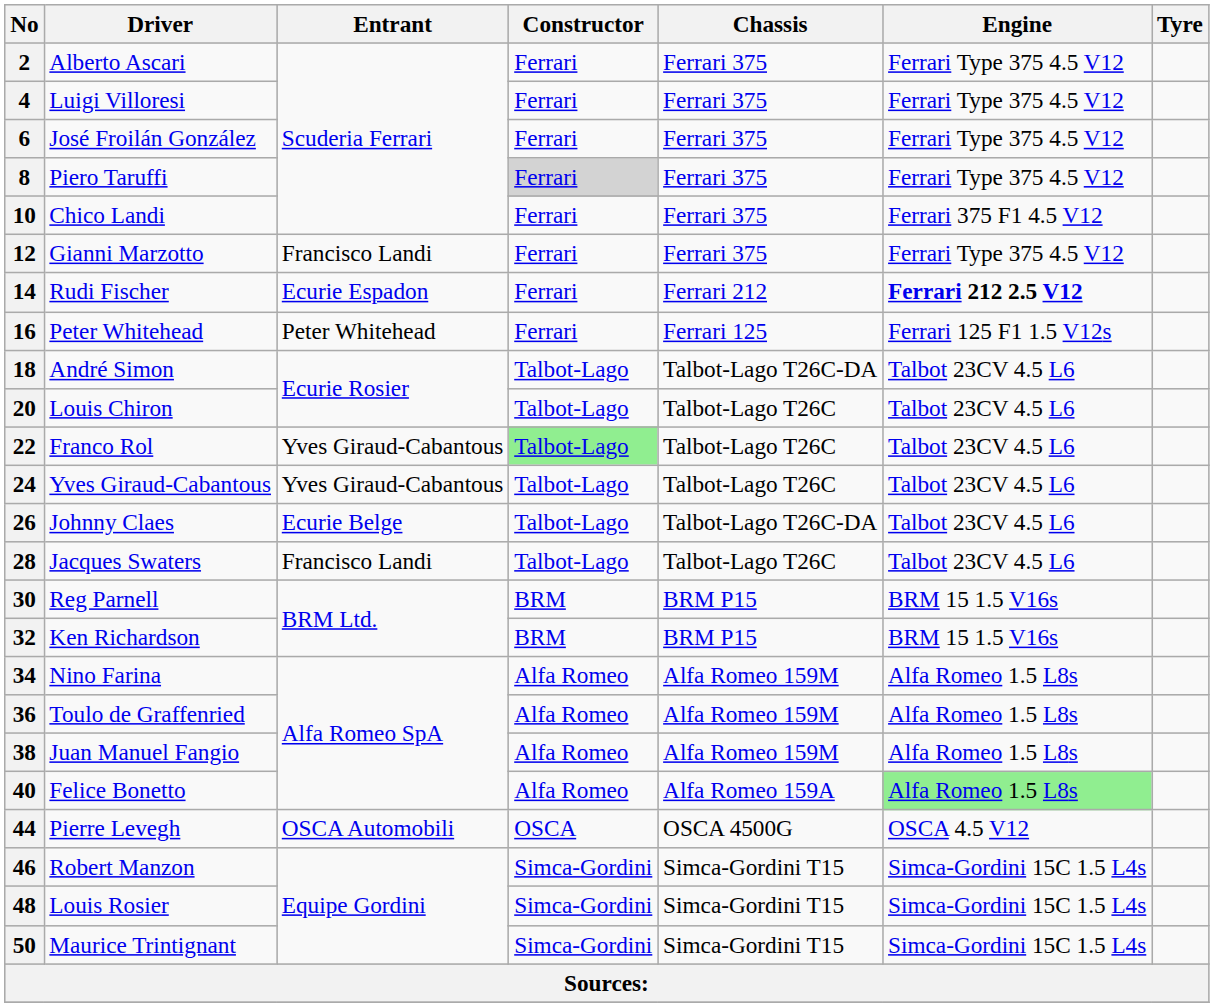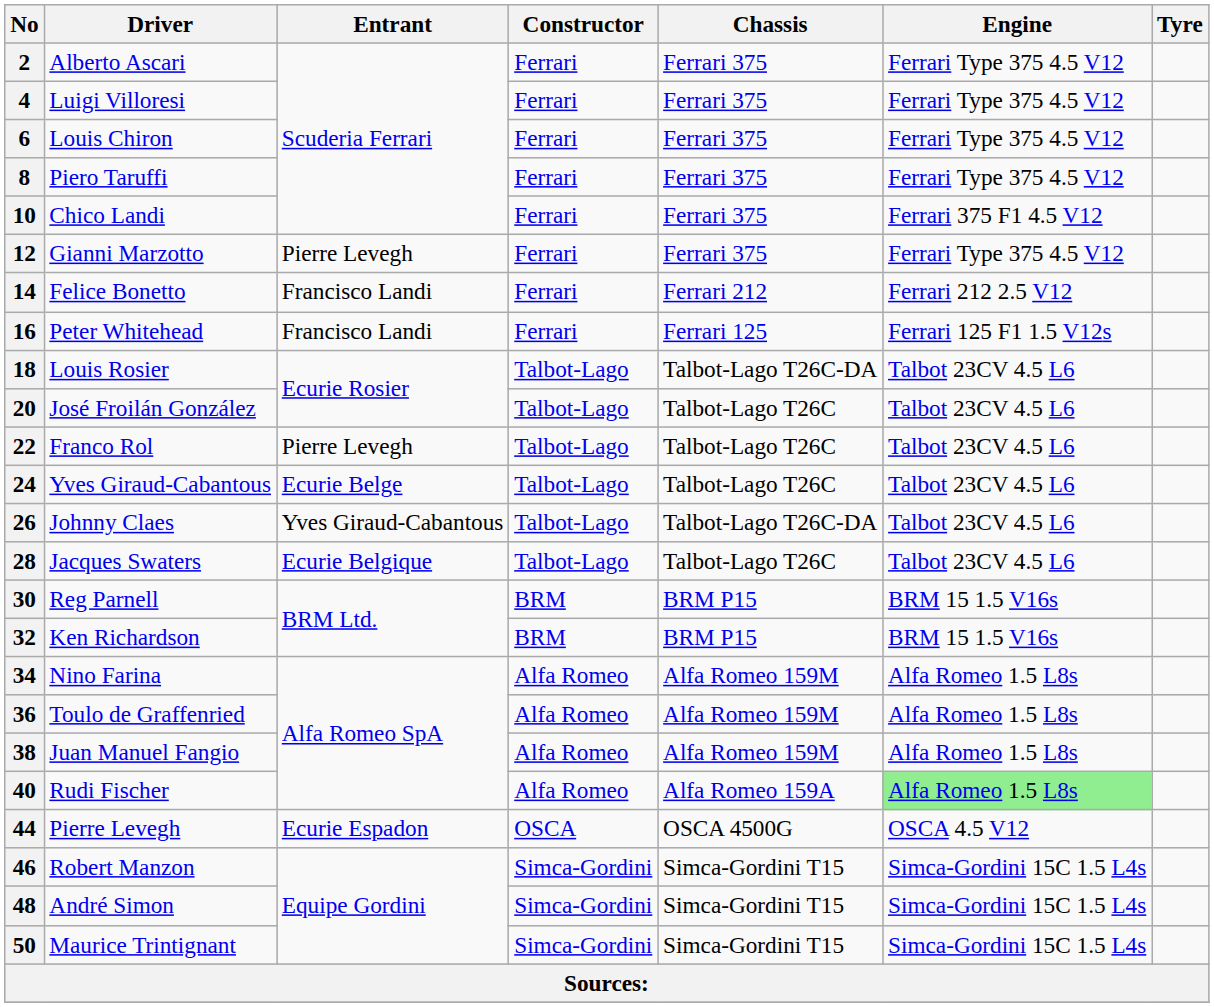 <table class="wikitable sortable" style="font-size: 95%;">
 <tr>
 <th>No</th>
 <th>Driver</th>
 <th>Entrant</th>
 <th>Constructor</th>
 <th>Chassis</th>
 <th>Engine</th>
 <th>Tyre</th>
 </tr>
 <tr>
 <th>2</th>
 <td> <a href='#'>Alberto Ascari</a></td>
 <td rowspan=5><a href='#'>Scuderia Ferrari</a></td>
 <td><a href='#'>Ferrari</a></td>
 <td><a href='#'>Ferrari 375</a></td>
 <td><a href='#'>Ferrari</a> Type 375 4.5 <a href='#'>V12</a></td>
 <td align="center"></td>
 </tr>
 <tr>
 <th>4</th>
 <td> <a href='#'>Luigi Villoresi</a></td>
 <td><a href='#'>Ferrari</a></td>
 <td><a href='#'>Ferrari 375</a></td>
 <td><a href='#'>Ferrari</a> Type 375 4.5 <a href='#'>V12</a></td>
 <td align="center"></td>
 </tr>
 <tr>
 <th>6</th>
-<td> <a href='#'>José Froilán González</a></td>
+<td> <a href='#'>Louis Chiron</a></td>
 <td><a href='#'>Ferrari</a></td>
 <td><a href='#'>Ferrari 375</a></td>
 <td><a href='#'>Ferrari</a> Type 375 4.5 <a href='#'>V12</a></td>
 <td align="center"></td>
 </tr>
 <tr>
 <th>8</th>
 <td> <a href='#'>Piero Taruffi</a></td>
-<td style="background: lightgrey;"><a href='#'>Ferrari</a></td>
+<td><a href='#'>Ferrari</a></td>
 <td><a href='#'>Ferrari 375</a></td>
 <td><a href='#'>Ferrari</a> Type 375 4.5 <a href='#'>V12</a></td>
 <td align="center"></td>
 </tr>
 <tr>
 <th>10</th>
 <td> <a href='#'>Chico Landi</a></td>
 <td><a href='#'>Ferrari</a></td>
 <td><a href='#'>Ferrari 375</a></td>
 <td><a href='#'>Ferrari</a> 375 F1 4.5 <a href='#'>V12</a></td>
 <td align="center"></td>
 </tr>
 <tr>
 <th>12</th>
 <td> <a href='#'>Gianni Marzotto</a></td>
-<td>Francisco Landi</td>
+<td>Pierre Levegh</td>
 <td><a href='#'>Ferrari</a></td>
 <td><a href='#'>Ferrari 375</a></td>
 <td><a href='#'>Ferrari</a> Type 375 4.5 <a href='#'>V12</a></td>
 <td align="center"></td>
 </tr>
 <tr>
 <th>14</th>
-<td> <a href='#'>Rudi Fischer</a></td>
-<td><a href='#'>Ecurie Espadon</a></td>
+<td> <a href='#'>Felice Bonetto</a></td>
+<td>Francisco Landi</td>
 <td><a href='#'>Ferrari</a></td>
 <td><a href='#'>Ferrari 212</a></td>
-<td><strong><a href='#'>Ferrari</a> 212 2.5 <a href='#'>V12</a></strong></td>
+<td><a href='#'>Ferrari</a> 212 2.5 <a href='#'>V12</a></td>
 <td align="center"></td>
 </tr>
 <tr>
 <th>16</th>
 <td> <a href='#'>Peter Whitehead</a></td>
-<td>Peter Whitehead</td>
+<td>Francisco Landi</td>
 <td><a href='#'>Ferrari</a></td>
 <td><a href='#'>Ferrari 125</a></td>
 <td><a href='#'>Ferrari</a> 125 F1 1.5 <a href='#'>V12</a><a href='#'>s</a></td>
 <td align="center"></td>
 </tr>
 <tr>
 <th>18</th>
-<td> <a href='#'>André Simon</a></td>
+<td> <a href='#'>Louis Rosier</a></td>
 <td rowspan=2><a href='#'>Ecurie Rosier</a></td>
 <td><a href='#'>Talbot-Lago</a></td>
 <td>Talbot-Lago T26C-DA</td>
 <td><a href='#'>Talbot</a> 23CV 4.5 <a href='#'>L6</a></td>
 <td align="center"></td>
 </tr>
 <tr>
 <th>20</th>
-<td> <a href='#'>Louis Chiron</a></td>
+<td> <a href='#'>José Froilán González</a></td>
 <td><a href='#'>Talbot-Lago</a></td>
 <td>Talbot-Lago T26C</td>
 <td><a href='#'>Talbot</a> 23CV 4.5 <a href='#'>L6</a></td>
 <td align="center"></td>
 </tr>
 <tr>
 <th>22</th>
 <td> <a href='#'>Franco Rol</a></td>
-<td>Yves Giraud-Cabantous</td>
-<td style="background: lightgreen;"><a href='#'>Talbot-Lago</a></td>
+<td>Pierre Levegh</td>
+<td><a href='#'>Talbot-Lago</a></td>
 <td>Talbot-Lago T26C</td>
 <td><a href='#'>Talbot</a> 23CV 4.5 <a href='#'>L6</a></td>
 <td align="center"></td>
 </tr>
 <tr>
 <th>24</th>
 <td> <a href='#'>Yves Giraud-Cabantous</a></td>
-<td>Yves Giraud-Cabantous</td>
+<td><a href='#'>Ecurie Belge</a></td>
 <td><a href='#'>Talbot-Lago</a></td>
 <td>Talbot-Lago T26C</td>
 <td><a href='#'>Talbot</a> 23CV 4.5 <a href='#'>L6</a></td>
 <td align="center"></td>
 </tr>
 <tr>
 <th>26</th>
 <td> <a href='#'>Johnny Claes</a></td>
-<td><a href='#'>Ecurie Belge</a></td>
+<td>Yves Giraud-Cabantous</td>
 <td><a href='#'>Talbot-Lago</a></td>
 <td>Talbot-Lago T26C-DA</td>
 <td><a href='#'>Talbot</a> 23CV 4.5 <a href='#'>L6</a></td>
 <td align="center"></td>
 </tr>
 <tr>
 <th>28</th>
 <td> <a href='#'>Jacques Swaters</a></td>
-<td>Francisco Landi</td>
+<td><a href='#'>Ecurie Belgique</a></td>
 <td><a href='#'>Talbot-Lago</a></td>
 <td>Talbot-Lago T26C</td>
 <td><a href='#'>Talbot</a> 23CV 4.5 <a href='#'>L6</a></td>
 <td align="center"></td>
 </tr>
 <tr>
 <th>30</th>
 <td> <a href='#'>Reg Parnell</a></td>
 <td rowspan=2><a href='#'>BRM Ltd.</a></td>
 <td><a href='#'>BRM</a></td>
 <td><a href='#'>BRM P15</a></td>
 <td><a href='#'>BRM</a> 15 1.5 <a href='#'>V16</a><a href='#'>s</a></td>
 <td align="center"></td>
 </tr>
 <tr>
 <th>32</th>
 <td> <a href='#'>Ken Richardson</a></td>
 <td><a href='#'>BRM</a></td>
 <td><a href='#'>BRM P15</a></td>
 <td><a href='#'>BRM</a> 15 1.5 <a href='#'>V16</a><a href='#'>s</a></td>
 <td align="center"></td>
 </tr>
 <tr>
 <th>34</th>
 <td> <a href='#'>Nino Farina</a></td>
 <td rowspan=4><a href='#'>Alfa Romeo SpA</a></td>
 <td><a href='#'>Alfa Romeo</a></td>
 <td><a href='#'>Alfa Romeo 159M</a></td>
 <td><a href='#'>Alfa Romeo</a> 1.5 <a href='#'>L8</a><a href='#'>s</a></td>
 <td align="center"></td>
 </tr>
 <tr>
 <th>36</th>
 <td> <a href='#'>Toulo de Graffenried</a></td>
 <td><a href='#'>Alfa Romeo</a></td>
 <td><a href='#'>Alfa Romeo 159M</a></td>
 <td><a href='#'>Alfa Romeo</a> 1.5 <a href='#'>L8</a><a href='#'>s</a></td>
 <td align="center"></td>
 </tr>
 <tr>
 <th>38</th>
 <td> <a href='#'>Juan Manuel Fangio</a></td>
 <td><a href='#'>Alfa Romeo</a></td>
 <td><a href='#'>Alfa Romeo 159M</a></td>
 <td><a href='#'>Alfa Romeo</a> 1.5 <a href='#'>L8</a><a href='#'>s</a></td>
 <td align="center"></td>
 </tr>
 <tr>
 <th>40</th>
-<td> <a href='#'>Felice Bonetto</a></td>
+<td> <a href='#'>Rudi Fischer</a></td>
 <td><a href='#'>Alfa Romeo</a></td>
 <td><a href='#'>Alfa Romeo 159A</a></td>
 <td style="background: lightgreen;"><a href='#'>Alfa Romeo</a> 1.5 <a href='#'>L8</a><a href='#'>s</a></td>
 <td align="center"></td>
 </tr>
 <tr>
 <th>44</th>
 <td> <a href='#'>Pierre Levegh</a></td>
-<td><a href='#'>OSCA Automobili</a></td>
+<td><a href='#'>Ecurie Espadon</a></td>
 <td><a href='#'>OSCA</a></td>
 <td>OSCA 4500G</td>
 <td><a href='#'>OSCA</a> 4.5 <a href='#'>V12</a></td>
 <td align="center"></td>
 </tr>
 <tr>
 <th>46</th>
 <td> <a href='#'>Robert Manzon</a></td>
 <td rowspan=3><a href='#'>Equipe Gordini</a></td>
 <td><a href='#'>Simca-Gordini</a></td>
 <td>Simca-Gordini T15</td>
 <td><a href='#'>Simca-Gordini</a> 15C 1.5 <a href='#'>L4</a><a href='#'>s</a></td>
 <td align="center"></td>
 </tr>
 <tr>
 <th>48</th>
-<td> <a href='#'>Louis Rosier</a></td>
+<td> <a href='#'>André Simon</a></td>
 <td><a href='#'>Simca-Gordini</a></td>
 <td>Simca-Gordini T15</td>
 <td><a href='#'>Simca-Gordini</a> 15C 1.5 <a href='#'>L4</a><a href='#'>s</a></td>
 <td align="center"></td>
 </tr>
 <tr>
 <th>50</th>
 <td> <a href='#'>Maurice Trintignant</a></td>
 <td><a href='#'>Simca-Gordini</a></td>
 <td>Simca-Gordini T15</td>
 <td><a href='#'>Simca-Gordini</a> 15C 1.5 <a href='#'>L4</a><a href='#'>s</a></td>
 <td align="center"></td>
 </tr>
 <tr style="background-color:#E5E4E2" align="center">
 <th colspan=7>Sources:</th>
 </tr>
 <tr>
 </tr>
 </table>
